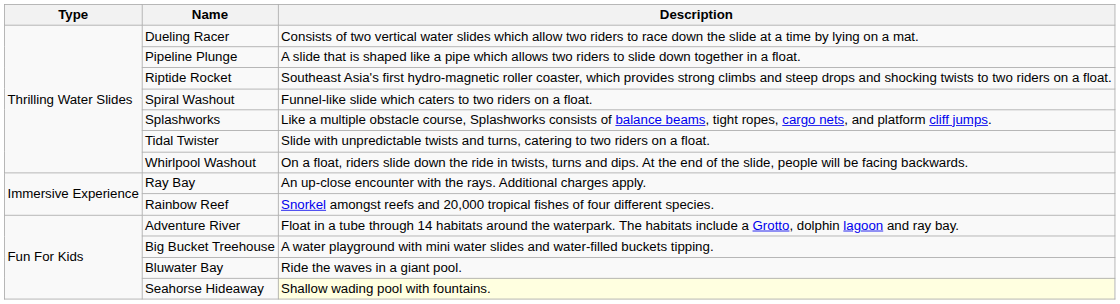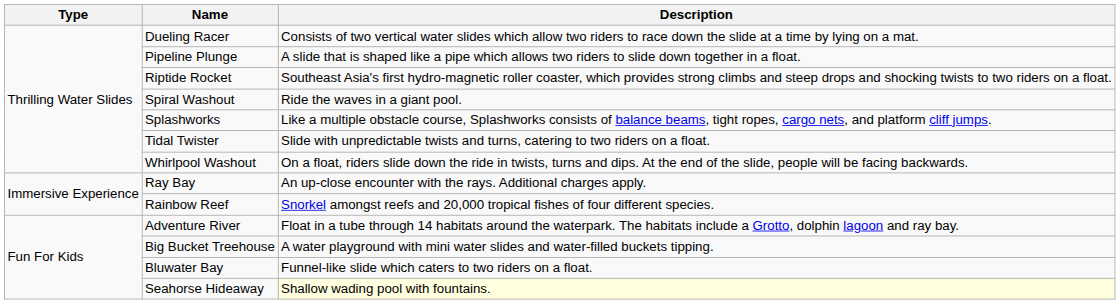 <table class="wikitable">
 <tr>
 <th><strong>Type</strong></th>
 <th><strong>Name</strong></th>
 <th><strong>Description</strong></th>
 </tr>
 <tr>
 <td rowspan="7">Thrilling Water Slides</td>
 <td>Dueling Racer</td>
 <td>Consists of two vertical water slides which allow two riders to race down the slide at a time by lying on a mat.</td>
 </tr>
 <tr>
 <td>Pipeline Plunge</td>
 <td>A slide that is shaped like a pipe which allows two riders to slide down together in a float.</td>
 </tr>
 <tr>
 <td>Riptide Rocket</td>
 <td>Southeast Asia's first hydro-magnetic roller coaster, which provides strong climbs and steep drops and shocking twists to two riders on a float.</td>
 </tr>
 <tr>
 <td>Spiral Washout</td>
-<td>Funnel-like slide which caters to two riders on a float.</td>
+<td>Ride the waves in a giant pool.</td>
 </tr>
 <tr>
 <td>Splashworks</td>
 <td>Like a multiple obstacle course, Splashworks consists of <a href='#'>balance beams</a>, tight ropes, <a href='#'>cargo nets</a>, and platform <a href='#'>cliff jumps</a>.</td>
 </tr>
 <tr>
 <td>Tidal Twister</td>
 <td>Slide with unpredictable twists and turns, catering to two riders on a float.</td>
 </tr>
 <tr>
 <td>Whirlpool Washout</td>
 <td>On a float, riders slide down the ride in twists, turns and dips. At the end of the slide, people will be facing backwards.</td>
 </tr>
 <tr>
 <td rowspan="2">Immersive Experience</td>
 <td>Ray Bay</td>
 <td>An up-close encounter with the rays. Additional charges apply.</td>
 </tr>
 <tr>
 <td>Rainbow Reef</td>
 <td><a href='#'>Snorkel</a> amongst reefs and 20,000 tropical fishes of four different species.</td>
 </tr>
 <tr>
 <td rowspan="4">Fun For Kids</td>
 <td>Adventure River</td>
 <td>Float in a tube through 14 habitats around the waterpark. The habitats include a <a href='#'>Grotto</a>, dolphin <a href='#'>lagoon</a> and ray bay.</td>
 </tr>
 <tr>
 <td>Big Bucket Treehouse</td>
 <td>A water playground with mini water slides and water-filled buckets tipping.</td>
 </tr>
 <tr>
 <td>Bluwater Bay</td>
-<td>Ride the waves in a giant pool.</td>
+<td>Funnel-like slide which caters to two riders on a float.</td>
 </tr>
 <tr>
 <td>Seahorse Hideaway</td>
 <td style="background: lightyellow;">Shallow wading pool with fountains.</td>
 </tr>
 </table>
